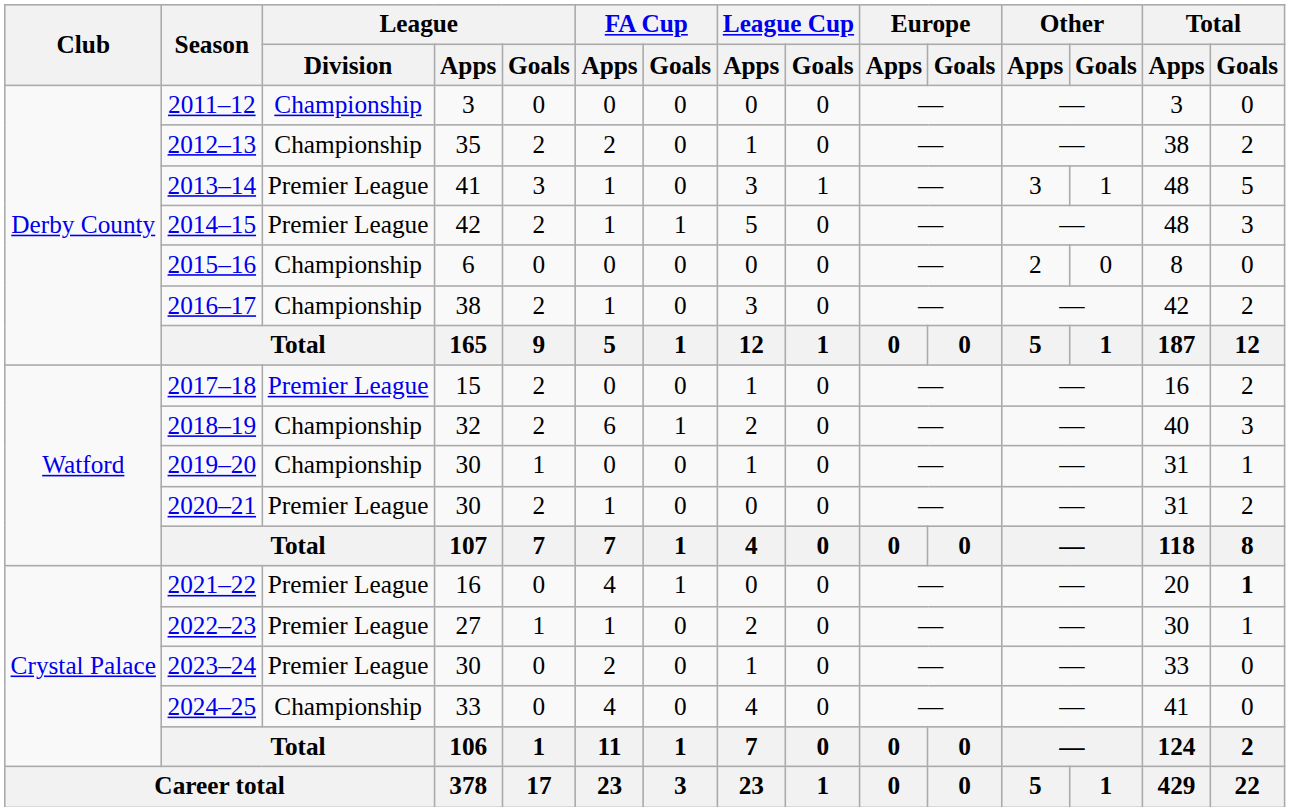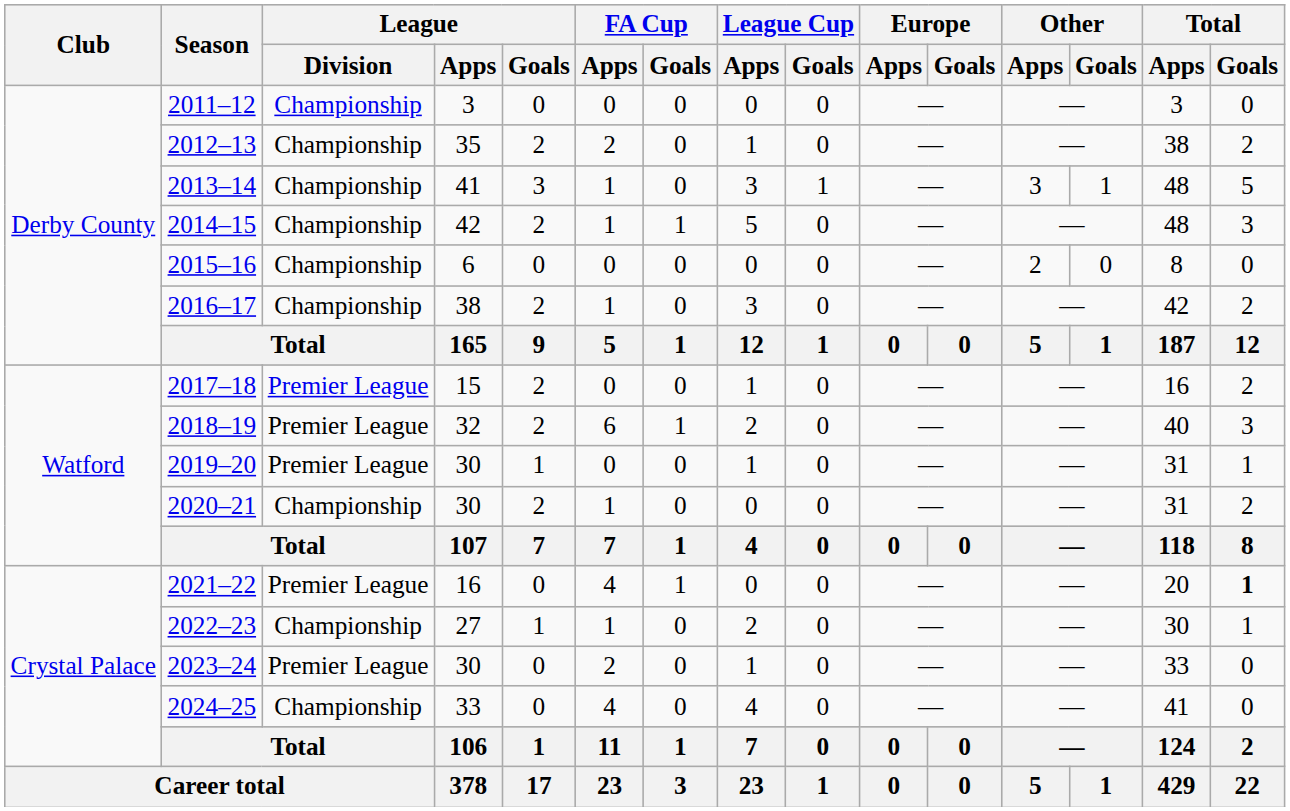 <table class="wikitable" style="text-align: center;">
 <tr>
 <th rowspan="2">Club</th>
 <th rowspan="2">Season</th>
 <th colspan="3">League</th>
 <th colspan="2"><a href='#'>FA Cup</a></th>
 <th colspan="2"><a href='#'>League Cup</a></th>
 <th colspan="2">Europe</th>
 <th colspan="2">Other</th>
 <th colspan="2">Total</th>
 </tr>
 <tr>
 <th>Division</th>
 <th>Apps</th>
 <th>Goals</th>
 <th>Apps</th>
 <th>Goals</th>
 <th>Apps</th>
 <th>Goals</th>
 <th>Apps</th>
 <th>Goals</th>
 <th>Apps</th>
 <th>Goals</th>
 <th>Apps</th>
 <th>Goals</th>
 </tr>
 <tr>
 <td rowspan="7"><a href='#'>Derby County</a></td>
 <td><a href='#'>2011–12</a></td>
 <td><a href='#'>Championship</a></td>
 <td>3</td>
 <td>0</td>
 <td>0</td>
 <td>0</td>
 <td>0</td>
 <td>0</td>
 <td colspan="2">—</td>
 <td colspan="2">—</td>
 <td>3</td>
 <td>0</td>
 </tr>
 <tr>
 <td><a href='#'>2012–13</a></td>
 <td>Championship</td>
 <td>35</td>
 <td>2</td>
 <td>2</td>
 <td>0</td>
 <td>1</td>
 <td>0</td>
 <td colspan="2">—</td>
 <td colspan="2">—</td>
 <td>38</td>
 <td>2</td>
 </tr>
 <tr>
 <td><a href='#'>2013–14</a></td>
-<td>Premier League</td>
+<td>Championship</td>
 <td>41</td>
 <td>3</td>
 <td>1</td>
 <td>0</td>
 <td>3</td>
 <td>1</td>
 <td colspan="2">—</td>
 <td>3</td>
 <td>1</td>
 <td>48</td>
 <td>5</td>
 </tr>
 <tr>
 <td><a href='#'>2014–15</a></td>
-<td>Premier League</td>
+<td>Championship</td>
 <td>42</td>
 <td>2</td>
 <td>1</td>
 <td>1</td>
 <td>5</td>
 <td>0</td>
 <td colspan="2">—</td>
 <td colspan="2">—</td>
 <td>48</td>
 <td>3</td>
 </tr>
 <tr>
 <td><a href='#'>2015–16</a></td>
 <td>Championship</td>
 <td>6</td>
 <td>0</td>
 <td>0</td>
 <td>0</td>
 <td>0</td>
 <td>0</td>
 <td colspan="2">—</td>
 <td>2</td>
 <td>0</td>
 <td>8</td>
 <td>0</td>
 </tr>
 <tr>
 <td><a href='#'>2016–17</a></td>
 <td>Championship</td>
 <td>38</td>
 <td>2</td>
 <td>1</td>
 <td>0</td>
 <td>3</td>
 <td>0</td>
 <td colspan="2">—</td>
 <td colspan="2">—</td>
 <td>42</td>
 <td>2</td>
 </tr>
 <tr>
 <th colspan="2">Total</th>
 <th>165</th>
 <th>9</th>
 <th>5</th>
 <th>1</th>
 <th>12</th>
 <th>1</th>
 <th>0</th>
 <th>0</th>
 <th>5</th>
 <th>1</th>
 <th>187</th>
 <th>12</th>
 </tr>
 <tr>
 <td rowspan="5"><a href='#'>Watford</a></td>
 <td><a href='#'>2017–18</a></td>
 <td><a href='#'>Premier League</a></td>
 <td>15</td>
 <td>2</td>
 <td>0</td>
 <td>0</td>
 <td>1</td>
 <td>0</td>
 <td colspan="2">—</td>
 <td colspan="2">—</td>
 <td>16</td>
 <td>2</td>
 </tr>
 <tr>
 <td><a href='#'>2018–19</a></td>
-<td>Championship</td>
+<td>Premier League</td>
 <td>32</td>
 <td>2</td>
 <td>6</td>
 <td>1</td>
 <td>2</td>
 <td>0</td>
 <td colspan="2">—</td>
 <td colspan="2">—</td>
 <td>40</td>
 <td>3</td>
 </tr>
 <tr>
 <td><a href='#'>2019–20</a></td>
-<td>Championship</td>
+<td>Premier League</td>
 <td>30</td>
 <td>1</td>
 <td>0</td>
 <td>0</td>
 <td>1</td>
 <td>0</td>
 <td colspan="2">—</td>
 <td colspan="2">—</td>
 <td>31</td>
 <td>1</td>
 </tr>
 <tr>
 <td><a href='#'>2020–21</a></td>
-<td>Premier League</td>
+<td>Championship</td>
 <td>30</td>
 <td>2</td>
 <td>1</td>
 <td>0</td>
 <td>0</td>
 <td>0</td>
 <td colspan="2">—</td>
 <td colspan="2">—</td>
 <td>31</td>
 <td>2</td>
 </tr>
 <tr>
 <th colspan="2">Total</th>
 <th>107</th>
 <th>7</th>
 <th>7</th>
 <th>1</th>
 <th>4</th>
 <th>0</th>
 <th>0</th>
 <th>0</th>
 <th colspan="2">—</th>
 <th>118</th>
 <th>8</th>
 </tr>
 <tr>
 <td rowspan="5"><a href='#'>Crystal Palace</a></td>
 <td><a href='#'>2021–22</a></td>
 <td>Premier League</td>
 <td>16</td>
 <td>0</td>
 <td>4</td>
 <td>1</td>
 <td>0</td>
 <td>0</td>
 <td colspan="2">—</td>
 <td colspan="2">—</td>
 <td>20</td>
 <td><strong>1</strong></td>
 </tr>
 <tr>
 <td><a href='#'>2022–23</a></td>
-<td>Premier League</td>
+<td>Championship</td>
 <td>27</td>
 <td>1</td>
 <td>1</td>
 <td>0</td>
 <td>2</td>
 <td>0</td>
 <td colspan="2">—</td>
 <td colspan="2">—</td>
 <td>30</td>
 <td>1</td>
 </tr>
 <tr>
 <td><a href='#'>2023–24</a></td>
 <td>Premier League</td>
 <td>30</td>
 <td>0</td>
 <td>2</td>
 <td>0</td>
 <td>1</td>
 <td>0</td>
 <td colspan="2">—</td>
 <td colspan="2">—</td>
 <td>33</td>
 <td>0</td>
 </tr>
 <tr>
 <td><a href='#'>2024–25</a></td>
 <td>Championship</td>
 <td>33</td>
 <td>0</td>
 <td>4</td>
 <td>0</td>
 <td>4</td>
 <td>0</td>
 <td colspan="2">—</td>
 <td colspan="2">—</td>
 <td>41</td>
 <td>0</td>
 </tr>
 <tr>
 <th colspan="2">Total</th>
 <th>106</th>
 <th>1</th>
 <th>11</th>
 <th>1</th>
 <th>7</th>
 <th>0</th>
 <th>0</th>
 <th>0</th>
 <th colspan="2">—</th>
 <th>124</th>
 <th>2</th>
 </tr>
 <tr>
 <th colspan="3">Career total</th>
 <th>378</th>
 <th>17</th>
 <th>23</th>
 <th>3</th>
 <th>23</th>
 <th>1</th>
 <th>0</th>
 <th>0</th>
 <th>5</th>
 <th>1</th>
 <th>429</th>
 <th>22</th>
 </tr>
 </table>
